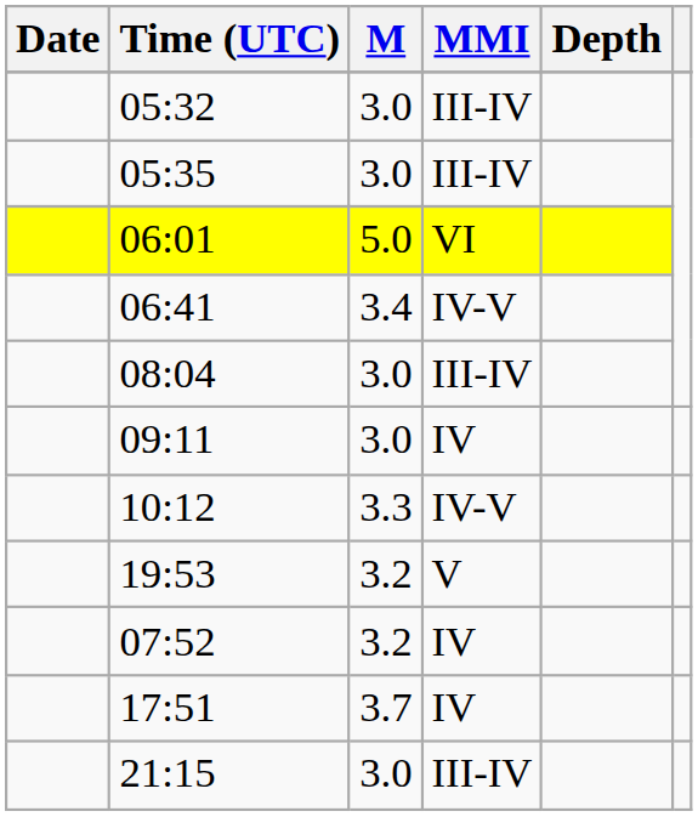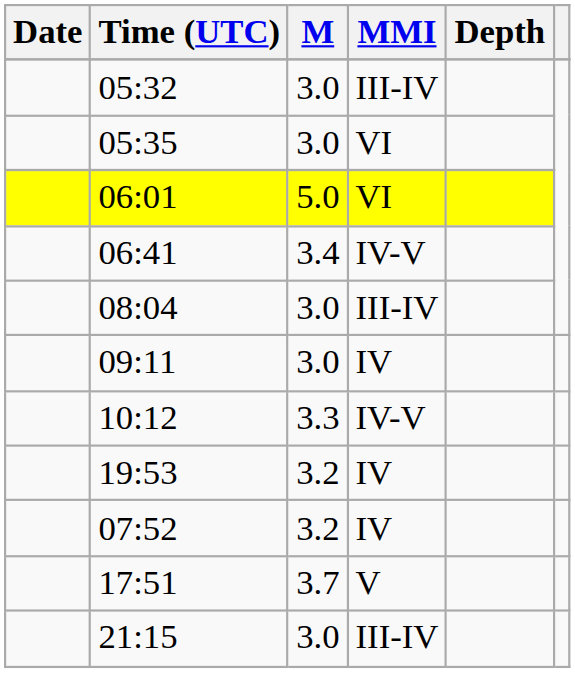 <table class="wikitable sortable">
 <tr>
 <th scope="col">Date</th>
 <th scope="col">Time (<a href='#'>UTC</a>)</th>
 <th scope="col"><a href='#'>M</a></th>
 <th scope="col"><a href='#'>MMI</a></th>
 <th scope="col">Depth</th>
 <th scope="col" class="unsortable"></th>
 </tr>
 <tr>
 </tr>
 <tr>
 <td></td>
 <td>05:32</td>
 <td>3.0</td>
 <td> III-IV</td>
 <td></td>
 <td rowspan=6></td>
 </tr>
 <tr>
 <td></td>
 <td>05:35</td>
 <td>3.0</td>
-<td> III-IV</td>
+<td> VI</td>
 <td></td>
 </tr>
 <tr>
 </tr>
 <tr bgcolor="FFFF00">
 <td></td>
 <td>06:01</td>
 <td>5.0</td>
 <td> VI</td>
 <td></td>
 </tr>
 <tr>
 <td></td>
 <td>06:41</td>
 <td>3.4</td>
 <td> IV-V</td>
 <td></td>
 </tr>
 <tr>
 <td></td>
 <td>08:04</td>
 <td>3.0</td>
 <td> III-IV</td>
 <td></td>
 </tr>
 <tr>
 <td></td>
 <td>09:11</td>
 <td>3.0</td>
 <td> IV</td>
 <td></td>
 </tr>
 <tr>
 <td></td>
 <td>10:12</td>
 <td>3.3</td>
 <td> IV-V</td>
 <td></td>
 <td></td>
 </tr>
 <tr>
 <td></td>
 <td>19:53</td>
 <td>3.2</td>
-<td> V</td>
+<td> IV</td>
 <td></td>
 <td></td>
 </tr>
 <tr>
 <td></td>
 <td>07:52</td>
 <td>3.2</td>
 <td> IV</td>
 <td></td>
 <td></td>
 </tr>
 <tr>
 <td></td>
 <td>17:51</td>
 <td>3.7</td>
-<td> IV</td>
+<td> V</td>
 <td></td>
 <td></td>
 </tr>
 <tr>
 <td></td>
 <td>21:15</td>
 <td>3.0</td>
 <td> III-IV</td>
 <td></td>
 <td></td>
 </tr>
 </table>
